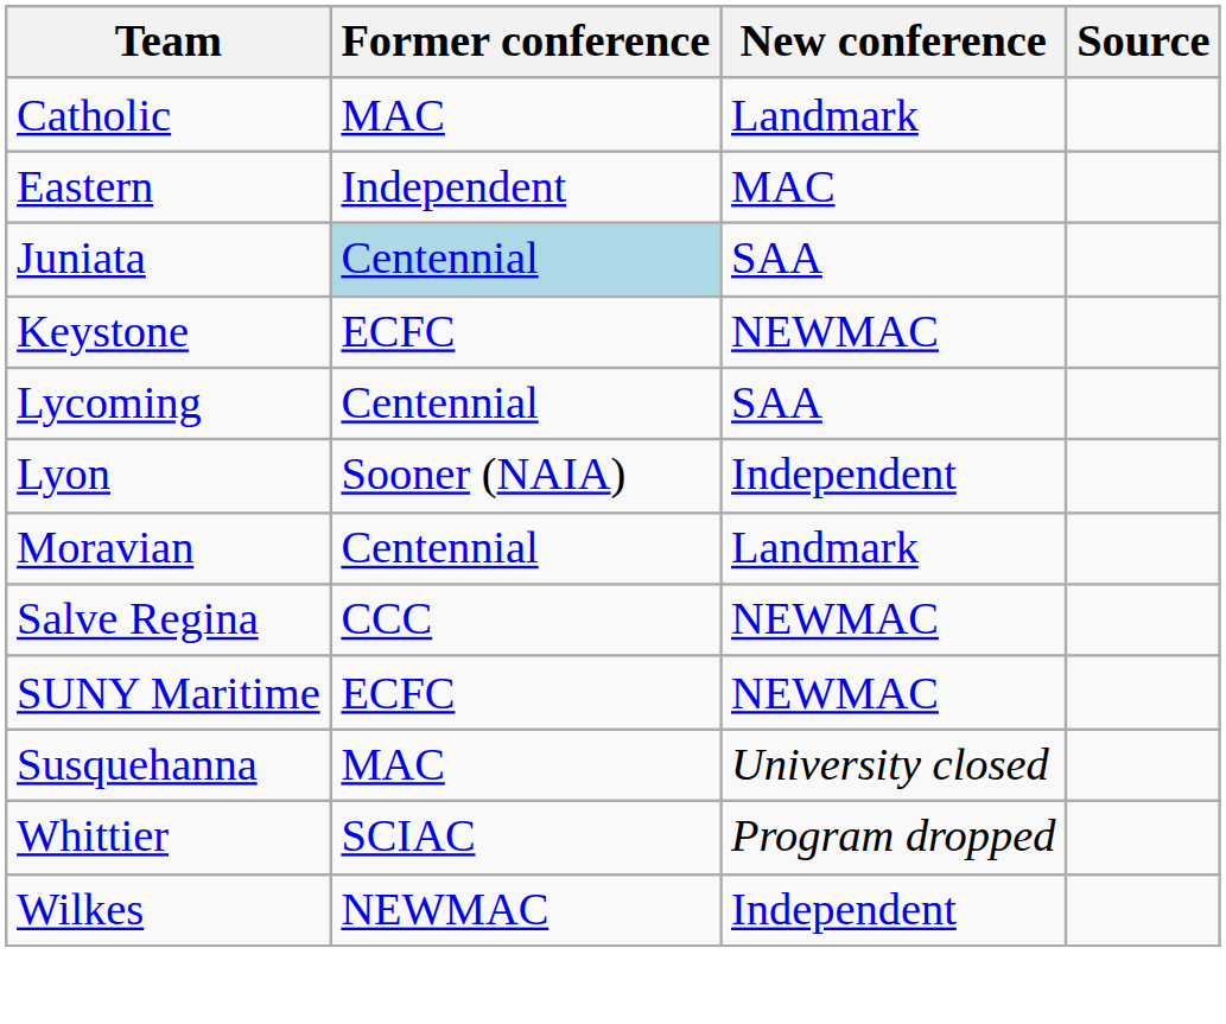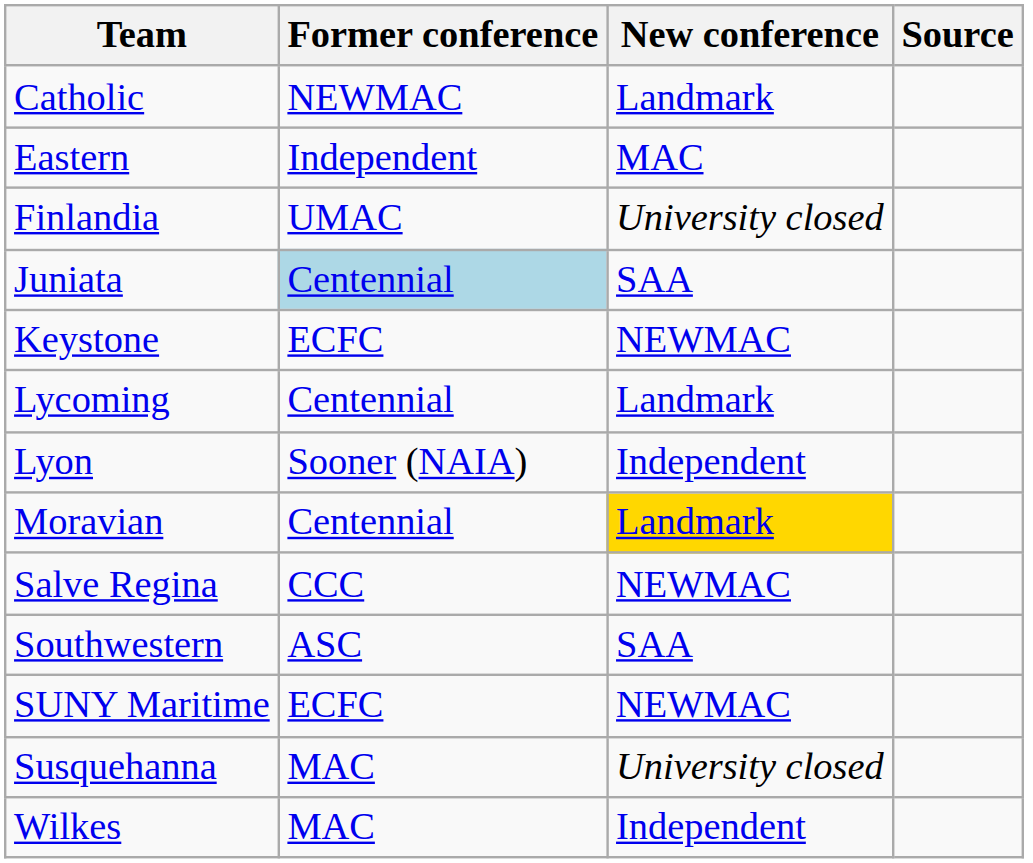 <table class="wikitable sortable">
 <tr>
 <th>Team</th>
 <th>Former conference</th>
 <th>New conference</th>
 <th>Source</th>
 </tr>
 <tr>
 <td><a href='#'>Catholic</a></td>
-<td><a href='#'>MAC</a></td>
+<td><a href='#'>NEWMAC</a></td>
 <td><a href='#'>Landmark</a></td>
 <td></td>
 </tr>
 <tr>
 <td><a href='#'>Eastern</a></td>
 <td><a href='#'>Independent</a></td>
 <td><a href='#'>MAC</a></td>
+<td></td>
+</tr>
+<tr>
+<td><a href='#'>Finlandia</a></td>
+<td><a href='#'>UMAC</a></td>
+<td><em>University closed</em></td>
 <td></td>
 </tr>
 <tr>
 <td><a href='#'>Juniata</a></td>
 <td style="background: lightblue;"><a href='#'>Centennial</a></td>
 <td><a href='#'>SAA</a></td>
 <td></td>
 </tr>
 <tr>
 <td><a href='#'>Keystone</a></td>
 <td><a href='#'>ECFC</a></td>
 <td><a href='#'>NEWMAC</a></td>
 <td></td>
 </tr>
 <tr>
 <td><a href='#'>Lycoming</a></td>
 <td><a href='#'>Centennial</a></td>
-<td><a href='#'>SAA</a></td>
+<td><a href='#'>Landmark</a></td>
 <td></td>
 </tr>
 <tr>
 <td><a href='#'>Lyon</a></td>
 <td><a href='#'>Sooner</a> (<a href='#'>NAIA</a>)</td>
 <td><a href='#'>Independent</a></td>
 <td></td>
 </tr>
 <tr>
 <td><a href='#'>Moravian</a></td>
 <td><a href='#'>Centennial</a></td>
-<td><a href='#'>Landmark</a></td>
+<td style="background: gold;"><a href='#'>Landmark</a></td>
 <td></td>
 </tr>
 <tr>
 <td><a href='#'>Salve Regina</a></td>
 <td><a href='#'>CCC</a></td>
 <td><a href='#'>NEWMAC</a></td>
+<td></td>
+</tr>
+<tr>
+<td><a href='#'>Southwestern</a></td>
+<td><a href='#'>ASC</a></td>
+<td><a href='#'>SAA</a></td>
 <td></td>
 </tr>
 <tr>
 <td><a href='#'>SUNY Maritime</a></td>
 <td><a href='#'>ECFC</a></td>
 <td><a href='#'>NEWMAC</a></td>
 <td></td>
 </tr>
 <tr>
 <td><a href='#'>Susquehanna</a></td>
 <td><a href='#'>MAC</a></td>
 <td><em>University closed</em></td>
 <td></td>
 </tr>
 <tr>
-<td><a href='#'>Whittier</a></td>
-<td><a href='#'>SCIAC</a></td>
-<td><em>Program dropped</em></td>
-<td></td>
-</tr>
-<tr>
 <td><a href='#'>Wilkes</a></td>
-<td><a href='#'>NEWMAC</a></td>
+<td><a href='#'>MAC</a></td>
 <td><a href='#'>Independent</a></td>
 <td></td>
 </tr>
 </table>
